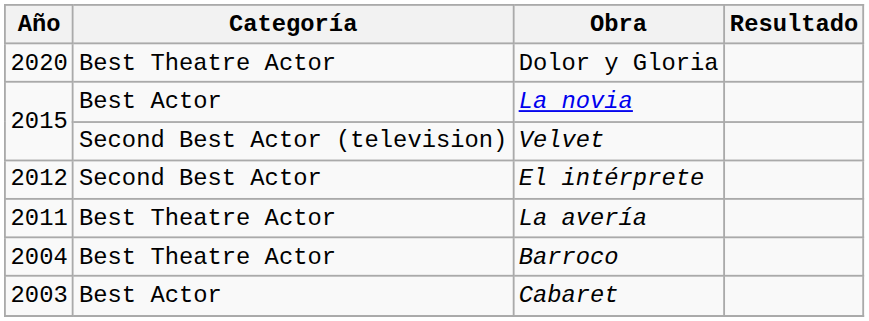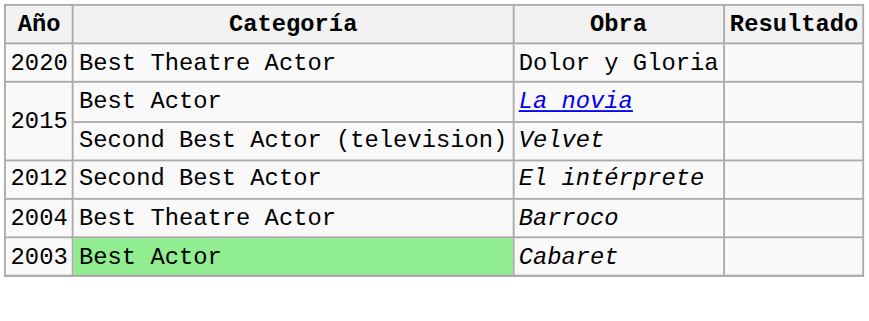 <table class="wikitable">
 <tr>
 <th>Año</th>
 <th>Categoría</th>
 <th>Obra</th>
 <th>Resultado</th>
 </tr>
 <tr>
 <td>2020</td>
 <td>Best Theatre Actor</td>
 <td>Dolor y Gloria</td>
 <td></td>
 </tr>
 <tr>
 <td rowspan=2>2015</td>
 <td>Best Actor</td>
 <td><em><a href='#'>La novia</a></em></td>
 <td></td>
 </tr>
 <tr>
 <td>Second Best Actor (television)</td>
 <td><em>Velvet</em></td>
 <td></td>
 </tr>
 <tr>
 <td>2012</td>
 <td>Second Best Actor</td>
 <td><em>El intérprete</em></td>
 <td></td>
 </tr>
 <tr>
-<td>2011</td>
-<td>Best Theatre Actor</td>
-<td><em>La avería</em></td>
-<td></td>
-</tr>
-<tr>
 <td>2004</td>
 <td>Best Theatre Actor</td>
 <td><em>Barroco</em></td>
 <td></td>
 </tr>
 <tr>
 <td>2003</td>
-<td>Best Actor</td>
+<td style="background: lightgreen;">Best Actor</td>
 <td><em>Cabaret</em></td>
 <td></td>
 </tr>
 <tr>
 </tr>
 </table>
